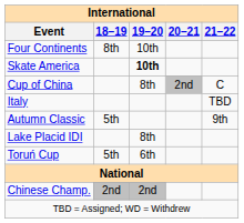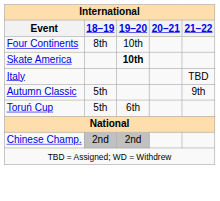 <table class="wikitable" style="text-align:center">
 <tr>
 <th style="background-color: #ffdead; " colspan=5 align=center>International</th>
 </tr>
 <tr>
 <th>Event</th>
 <th><a href='#'>18–19</a></th>
 <th><a href='#'>19–20</a></th>
 <th><a href='#'>20–21</a></th>
 <th><a href='#'>21–22</a></th>
 </tr>
 <tr>
 <td align=left><a href='#'>Four Continents</a></td>
 <td>8th</td>
 <td>10th</td>
 <td></td>
 <td></td>
 </tr>
 <tr>
 <td align=left> <a href='#'>Skate America</a></td>
 <td></td>
 <td><strong>10th</strong></td>
 <td></td>
 <td></td>
 </tr>
 <tr>
-<td align=left> <a href='#'>Cup of China</a></td>
-<td></td>
-<td>8th</td>
-<td bgcolor=silver>2nd</td>
-<td>C</td>
-</tr>
-<tr>
 <td align=left> <a href='#'>Italy</a></td>
 <td></td>
 <td></td>
 <td></td>
 <td>TBD</td>
 </tr>
 <tr>
 <td align=left> <a href='#'>Autumn Classic</a></td>
 <td>5th</td>
 <td></td>
 <td></td>
 <td>9th</td>
-</tr>
-<tr>
-<td align=left><a href='#'>Lake Placid IDI</a></td>
-<td></td>
-<td>8th</td>
-<td></td>
-<td></td>
 </tr>
 <tr>
 <td align=left><a href='#'>Toruń Cup</a></td>
 <td>5th</td>
 <td>6th</td>
 <td></td>
 <td></td>
 </tr>
 <tr>
 <th style="background-color: #ffdead; " colspan=5 align=center>National</th>
 </tr>
 <tr>
 <td align=left><a href='#'>Chinese Champ.</a></td>
 <td bgcolor=silver>2nd</td>
 <td bgcolor=silver>2nd</td>
 <td></td>
 <td></td>
 </tr>
 <tr>
 <td colspan=5 align=center><small> TBD = Assigned; WD = Withdrew </small></td>
 </tr>
 </table>
